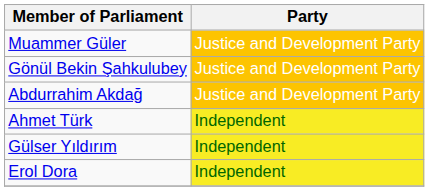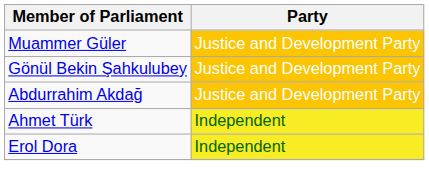 <table class="wikitable">
 <tr>
 <th>Member of Parliament</th>
 <th>Party</th>
 </tr>
 <tr>
 <td><a href='#'>Muammer Güler</a></td>
 <td style="background:#FDC400; color:white">Justice and Development Party</td>
 </tr>
 <tr>
 <td><a href='#'>Gönül Bekin Şahkulubey</a></td>
 <td style="background:#FDC400; color:white">Justice and Development Party</td>
 </tr>
 <tr>
 <td><a href='#'>Abdurrahim Akdağ</a></td>
 <td style="background:#FDC400; color:white">Justice and Development Party</td>
 </tr>
 <tr>
 <td><a href='#'>Ahmet Türk</a></td>
 <td style="background:#F8EC24; color:#006600">Independent</td>
 </tr>
 <tr>
-<td><a href='#'>Gülser Yıldırım</a></td>
-<td style="background:#F8EC24; color:#006600">Independent</td>
-</tr>
-<tr>
 <td><a href='#'>Erol Dora</a></td>
 <td style="background:#F8EC24; color:#006600">Independent</td>
 </tr>
 <tr>
 </tr>
 </table>
